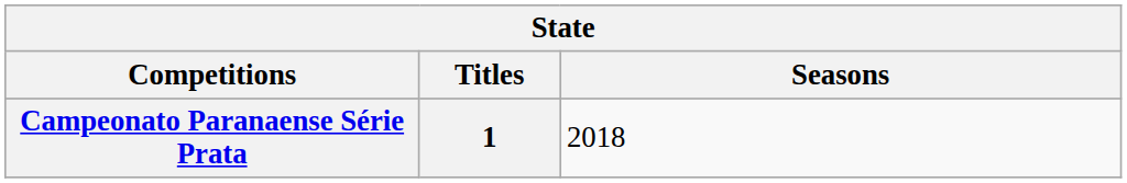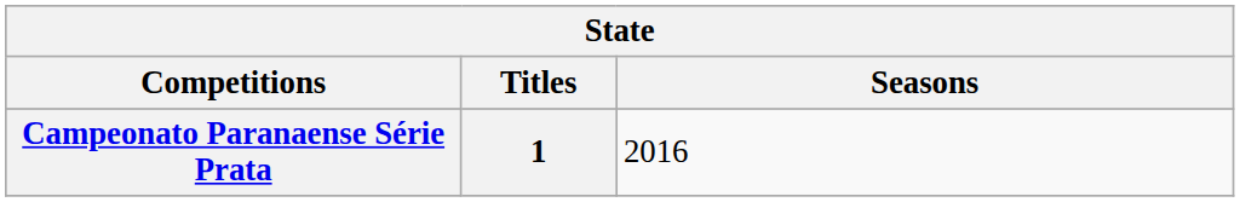 <table class="wikitable">
 <tr>
 <th colspan="3">State</th>
 </tr>
 <tr>
 <th style="width:260px">Competitions</th>
 <th style="width:80px">Titles</th>
 <th style="width:380px">Seasons</th>
 </tr>
 <tr>
 <th><a href='#'>Campeonato Paranaense Série Prata</a></th>
 <th>1</th>
-<td>2018</td>
+<td>2016</td>
 </tr>
 </table>
